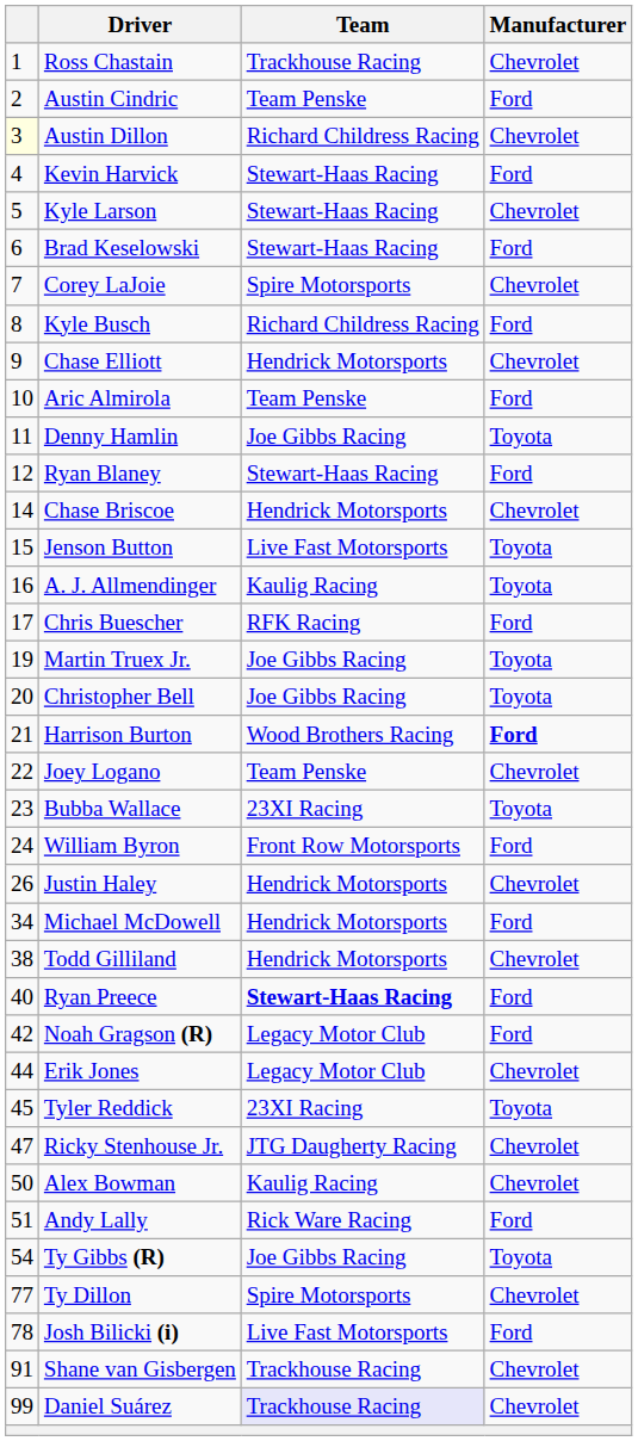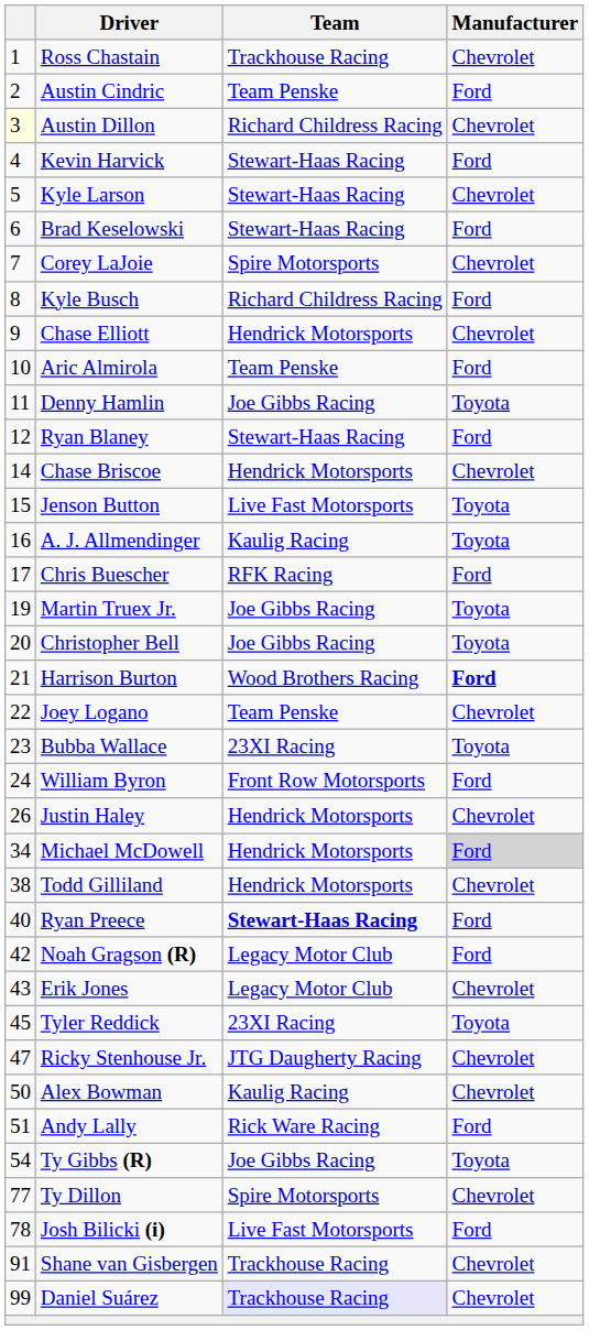 <table class="wikitable" style="font-size:95%">
 <tr>
 <th></th>
 <th>Driver</th>
 <th>Team</th>
 <th>Manufacturer</th>
 </tr>
 <tr>
 <td>1</td>
 <td><a href='#'>Ross Chastain</a></td>
 <td><a href='#'>Trackhouse Racing</a></td>
 <td><a href='#'>Chevrolet</a></td>
 </tr>
 <tr>
 <td>2</td>
 <td><a href='#'>Austin Cindric</a></td>
 <td><a href='#'>Team Penske</a></td>
 <td><a href='#'>Ford</a></td>
 </tr>
 <tr>
 <td style="background: lightyellow;">3</td>
 <td><a href='#'>Austin Dillon</a></td>
 <td><a href='#'>Richard Childress Racing</a></td>
 <td><a href='#'>Chevrolet</a></td>
 </tr>
 <tr>
 <td>4</td>
 <td><a href='#'>Kevin Harvick</a></td>
 <td><a href='#'>Stewart-Haas Racing</a></td>
 <td><a href='#'>Ford</a></td>
 </tr>
 <tr>
 <td>5</td>
 <td><a href='#'>Kyle Larson</a></td>
 <td><a href='#'>Stewart-Haas Racing</a></td>
 <td><a href='#'>Chevrolet</a></td>
 </tr>
 <tr>
 <td>6</td>
 <td><a href='#'>Brad Keselowski</a></td>
 <td><a href='#'>Stewart-Haas Racing</a></td>
 <td><a href='#'>Ford</a></td>
 </tr>
 <tr>
 <td>7</td>
 <td><a href='#'>Corey LaJoie</a></td>
 <td><a href='#'>Spire Motorsports</a></td>
 <td><a href='#'>Chevrolet</a></td>
 </tr>
 <tr>
 <td>8</td>
 <td><a href='#'>Kyle Busch</a></td>
 <td nowrap><a href='#'>Richard Childress Racing</a></td>
 <td><a href='#'>Ford</a></td>
 </tr>
 <tr>
 <td>9</td>
 <td><a href='#'>Chase Elliott</a></td>
 <td><a href='#'>Hendrick Motorsports</a></td>
 <td><a href='#'>Chevrolet</a></td>
 </tr>
 <tr>
 <td>10</td>
 <td><a href='#'>Aric Almirola</a></td>
 <td><a href='#'>Team Penske</a></td>
 <td><a href='#'>Ford</a></td>
 </tr>
 <tr>
 <td>11</td>
 <td><a href='#'>Denny Hamlin</a></td>
 <td><a href='#'>Joe Gibbs Racing</a></td>
 <td><a href='#'>Toyota</a></td>
 </tr>
 <tr>
 <td>12</td>
 <td><a href='#'>Ryan Blaney</a></td>
 <td><a href='#'>Stewart-Haas Racing</a></td>
 <td><a href='#'>Ford</a></td>
 </tr>
 <tr>
 <td>14</td>
 <td><a href='#'>Chase Briscoe</a></td>
 <td><a href='#'>Hendrick Motorsports</a></td>
 <td><a href='#'>Chevrolet</a></td>
 </tr>
 <tr>
 <td>15</td>
 <td><a href='#'>Jenson Button</a></td>
 <td><a href='#'>Live Fast Motorsports</a></td>
 <td><a href='#'>Toyota</a></td>
 </tr>
 <tr>
 <td>16</td>
 <td><a href='#'>A. J. Allmendinger</a></td>
 <td><a href='#'>Kaulig Racing</a></td>
 <td><a href='#'>Toyota</a></td>
 </tr>
 <tr>
 <td>17</td>
 <td><a href='#'>Chris Buescher</a></td>
 <td><a href='#'>RFK Racing</a></td>
 <td><a href='#'>Ford</a></td>
 </tr>
 <tr>
 <td>19</td>
 <td><a href='#'>Martin Truex Jr.</a></td>
 <td><a href='#'>Joe Gibbs Racing</a></td>
 <td><a href='#'>Toyota</a></td>
 </tr>
 <tr>
 <td>20</td>
 <td><a href='#'>Christopher Bell</a></td>
 <td><a href='#'>Joe Gibbs Racing</a></td>
 <td><a href='#'>Toyota</a></td>
 </tr>
 <tr>
 <td>21</td>
 <td><a href='#'>Harrison Burton</a></td>
 <td><a href='#'>Wood Brothers Racing</a></td>
 <td><strong><a href='#'>Ford</a></strong></td>
 </tr>
 <tr>
 <td>22</td>
 <td><a href='#'>Joey Logano</a></td>
 <td><a href='#'>Team Penske</a></td>
 <td><a href='#'>Chevrolet</a></td>
 </tr>
 <tr>
 <td>23</td>
 <td><a href='#'>Bubba Wallace</a></td>
 <td><a href='#'>23XI Racing</a></td>
 <td><a href='#'>Toyota</a></td>
 </tr>
 <tr>
 <td>24</td>
 <td><a href='#'>William Byron</a></td>
 <td><a href='#'>Front Row Motorsports</a></td>
 <td><a href='#'>Ford</a></td>
 </tr>
 <tr>
 <td>26</td>
 <td><a href='#'>Justin Haley</a></td>
 <td><a href='#'>Hendrick Motorsports</a></td>
 <td><a href='#'>Chevrolet</a></td>
 </tr>
 <tr>
 <td>34</td>
 <td><a href='#'>Michael McDowell</a></td>
 <td><a href='#'>Hendrick Motorsports</a></td>
-<td><a href='#'>Ford</a></td>
+<td style="background: lightgrey;"><a href='#'>Ford</a></td>
 </tr>
 <tr>
 <td>38</td>
 <td><a href='#'>Todd Gilliland</a></td>
 <td><a href='#'>Hendrick Motorsports</a></td>
 <td><a href='#'>Chevrolet</a></td>
 </tr>
 <tr>
 <td>40</td>
 <td><a href='#'>Ryan Preece</a></td>
 <td><strong><a href='#'>Stewart-Haas Racing</a></strong></td>
 <td><a href='#'>Ford</a></td>
 </tr>
 <tr>
 <td>42</td>
 <td><a href='#'>Noah Gragson</a> <strong>(R)</strong></td>
 <td><a href='#'>Legacy Motor Club</a></td>
 <td><a href='#'>Ford</a></td>
 </tr>
 <tr>
-<td>44</td>
+<td>43</td>
 <td><a href='#'>Erik Jones</a></td>
 <td><a href='#'>Legacy Motor Club</a></td>
 <td><a href='#'>Chevrolet</a></td>
 </tr>
 <tr>
 <td>45</td>
 <td><a href='#'>Tyler Reddick</a></td>
 <td><a href='#'>23XI Racing</a></td>
 <td><a href='#'>Toyota</a></td>
 </tr>
 <tr>
 <td>47</td>
 <td><a href='#'>Ricky Stenhouse Jr.</a></td>
 <td><a href='#'>JTG Daugherty Racing</a></td>
 <td><a href='#'>Chevrolet</a></td>
 </tr>
 <tr>
 <td>50</td>
 <td><a href='#'>Alex Bowman</a></td>
 <td><a href='#'>Kaulig Racing</a></td>
 <td><a href='#'>Chevrolet</a></td>
 </tr>
 <tr>
 <td>51</td>
 <td><a href='#'>Andy Lally</a></td>
 <td><a href='#'>Rick Ware Racing</a></td>
 <td><a href='#'>Ford</a></td>
 </tr>
 <tr>
 <td>54</td>
 <td><a href='#'>Ty Gibbs</a> <strong>(R)</strong></td>
 <td><a href='#'>Joe Gibbs Racing</a></td>
 <td><a href='#'>Toyota</a></td>
 </tr>
 <tr>
 <td>77</td>
 <td><a href='#'>Ty Dillon</a></td>
 <td><a href='#'>Spire Motorsports</a></td>
 <td><a href='#'>Chevrolet</a></td>
 </tr>
 <tr>
 <td>78</td>
 <td><a href='#'>Josh Bilicki</a> <strong>(i)</strong></td>
 <td><a href='#'>Live Fast Motorsports</a></td>
 <td><a href='#'>Ford</a></td>
 </tr>
 <tr>
 <td>91</td>
 <td nowrap><a href='#'>Shane van Gisbergen</a></td>
 <td><a href='#'>Trackhouse Racing</a></td>
 <td><a href='#'>Chevrolet</a></td>
 </tr>
 <tr>
 <td>99</td>
 <td><a href='#'>Daniel Suárez</a></td>
 <td style="background: lavender;"><a href='#'>Trackhouse Racing</a></td>
 <td><a href='#'>Chevrolet</a></td>
 </tr>
 <tr>
 <th colspan="4"></th>
 </tr>
 </table>
